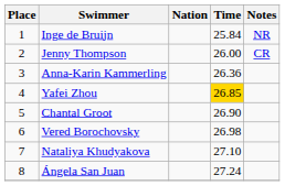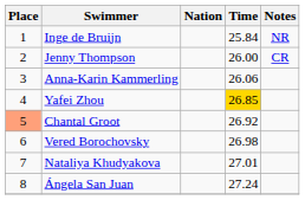 <table class="wikitable sortable" style="text-align:center">
 <tr>
 <th>Place</th>
 <th>Swimmer</th>
 <th>Nation</th>
 <th>Time</th>
 <th>Notes</th>
 </tr>
 <tr>
 <td>1</td>
 <td align=left><a href='#'>Inge de Bruijn</a></td>
 <td align=left></td>
 <td>25.84</td>
 <td><a href='#'>NR</a></td>
 </tr>
 <tr>
 <td>2</td>
 <td align=left><a href='#'>Jenny Thompson</a></td>
 <td align=left></td>
 <td>26.00</td>
 <td><a href='#'>CR</a></td>
 </tr>
 <tr>
 <td>3</td>
 <td align=left><a href='#'>Anna-Karin Kammerling</a></td>
 <td align=left></td>
-<td>26.36</td>
+<td>26.06</td>
 <td></td>
 </tr>
 <tr>
 <td>4</td>
 <td align=left><a href='#'>Yafei Zhou</a></td>
 <td align=left></td>
 <td style="background: gold;">26.85</td>
 <td></td>
 </tr>
 <tr>
-<td>5</td>
+<td style="background: lightsalmon;">5</td>
 <td align=left><a href='#'>Chantal Groot</a></td>
 <td align=left></td>
-<td>26.90</td>
+<td>26.92</td>
 <td></td>
 </tr>
 <tr>
 <td>6</td>
 <td align=left><a href='#'>Vered Borochovsky</a></td>
 <td align=left></td>
 <td>26.98</td>
 <td></td>
 </tr>
 <tr>
 <td>7</td>
 <td align=left><a href='#'>Nataliya Khudyakova</a></td>
 <td align=left></td>
-<td>27.10</td>
+<td>27.01</td>
 <td></td>
 </tr>
 <tr>
 <td>8</td>
 <td align=left><a href='#'>Ángela San Juan</a></td>
 <td align=left></td>
 <td>27.24</td>
 <td></td>
 </tr>
 <tr>
 </tr>
 </table>
